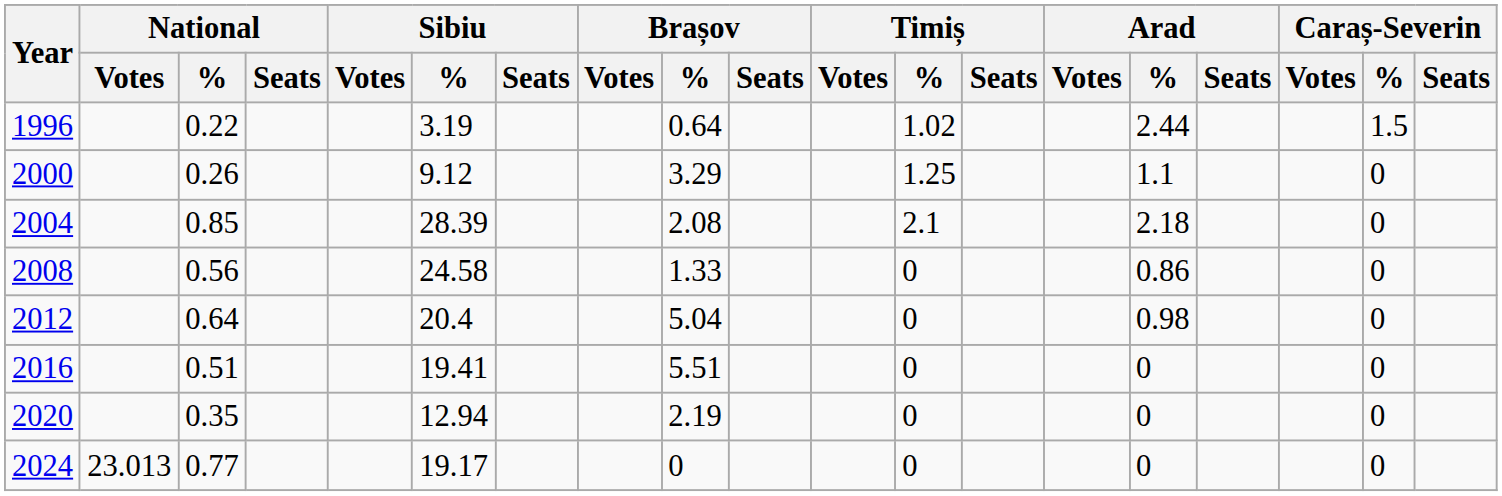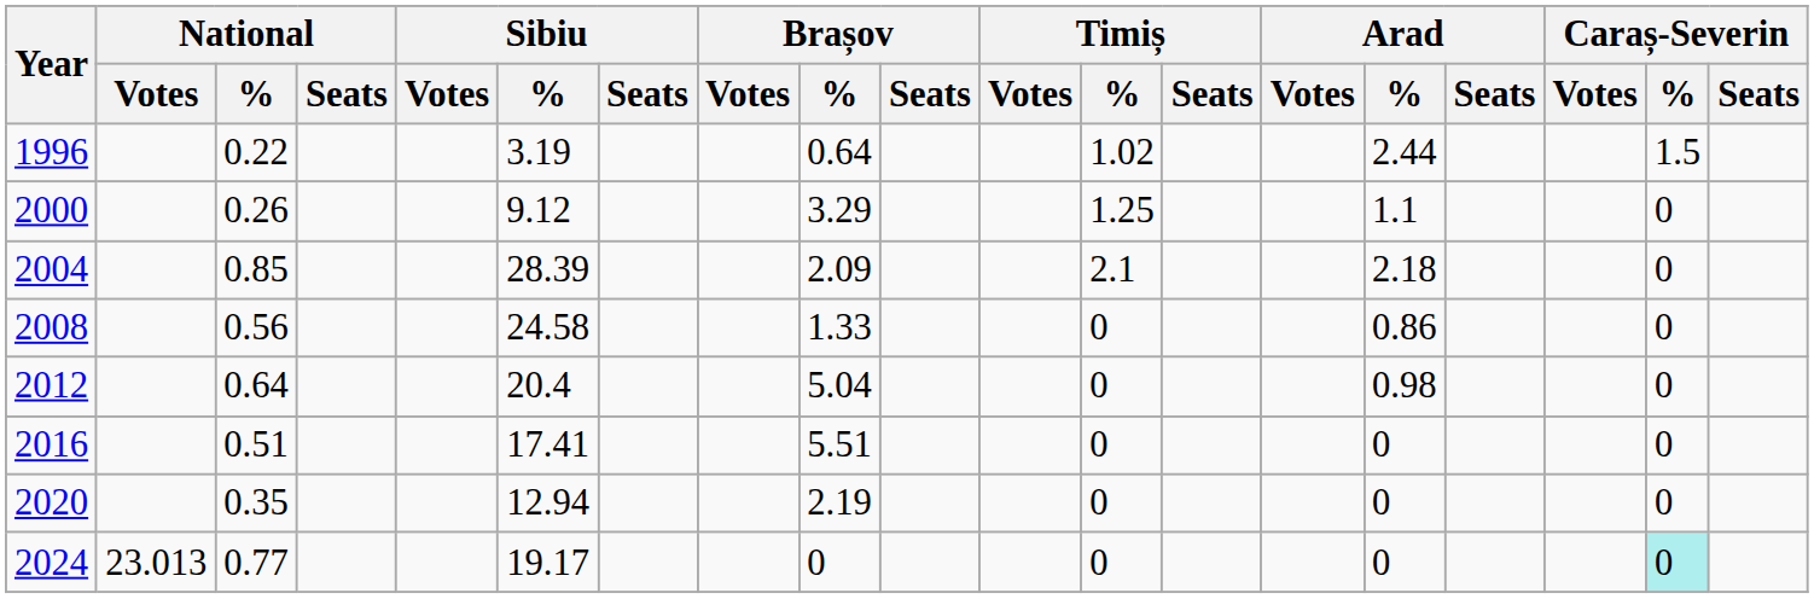 <table class="wikitable">
 <tr>
 <th rowspan="2">Year</th>
 <th colspan="3">National</th>
 <th colspan="3">Sibiu</th>
 <th colspan="3">Brașov</th>
 <th colspan="3">Timiș</th>
 <th colspan="3">Arad</th>
 <th colspan="3">Caraș-Severin</th>
 </tr>
 <tr>
 <th scope="col">Votes</th>
 <th scope="col">%</th>
 <th>Seats</th>
 <th scope="col">Votes</th>
 <th scope="col">%</th>
 <th>Seats</th>
 <th scope="col">Votes</th>
 <th scope="col">%</th>
 <th>Seats</th>
 <th scope="col">Votes</th>
 <th scope="col">%</th>
 <th>Seats</th>
 <th scope="col">Votes</th>
 <th scope="col">%</th>
 <th>Seats</th>
 <th scope="col">Votes</th>
 <th scope="col">%</th>
 <th>Seats</th>
 </tr>
 <tr>
 <td><a href='#'>1996</a></td>
 <td></td>
 <td>0.22</td>
 <td></td>
 <td></td>
 <td>3.19</td>
 <td></td>
 <td></td>
 <td>0.64</td>
 <td></td>
 <td></td>
 <td>1.02</td>
 <td></td>
 <td></td>
 <td>2.44</td>
 <td></td>
 <td></td>
 <td>1.5</td>
 <td></td>
 </tr>
 <tr>
 <td><a href='#'>2000</a></td>
 <td></td>
 <td>0.26</td>
 <td></td>
 <td></td>
 <td>9.12</td>
 <td></td>
 <td></td>
 <td>3.29</td>
 <td></td>
 <td></td>
 <td>1.25</td>
 <td></td>
 <td></td>
 <td>1.1</td>
 <td></td>
 <td></td>
 <td>0</td>
 <td></td>
 </tr>
 <tr>
 <td><a href='#'>2004</a></td>
 <td></td>
 <td>0.85</td>
 <td></td>
 <td></td>
 <td>28.39</td>
 <td></td>
 <td></td>
-<td>2.08</td>
+<td>2.09</td>
 <td></td>
 <td></td>
 <td>2.1</td>
 <td></td>
 <td></td>
 <td>2.18</td>
 <td></td>
 <td></td>
 <td>0</td>
 <td></td>
 </tr>
 <tr>
 <td><a href='#'>2008</a></td>
 <td></td>
 <td>0.56</td>
 <td></td>
 <td></td>
 <td>24.58</td>
 <td></td>
 <td></td>
 <td>1.33</td>
 <td></td>
 <td></td>
 <td>0</td>
 <td></td>
 <td></td>
 <td>0.86</td>
 <td></td>
 <td></td>
 <td>0</td>
 <td></td>
 </tr>
 <tr>
 <td><a href='#'>2012</a></td>
 <td></td>
 <td>0.64</td>
 <td></td>
 <td></td>
 <td>20.4</td>
 <td></td>
 <td></td>
 <td>5.04</td>
 <td></td>
 <td></td>
 <td>0</td>
 <td></td>
 <td></td>
 <td>0.98</td>
 <td></td>
 <td></td>
 <td>0</td>
 <td></td>
 </tr>
 <tr>
 <td><a href='#'>2016</a></td>
 <td></td>
 <td>0.51</td>
 <td></td>
 <td></td>
-<td>19.41</td>
+<td>17.41</td>
 <td></td>
 <td></td>
 <td>5.51</td>
 <td></td>
 <td></td>
 <td>0</td>
 <td></td>
 <td></td>
 <td>0</td>
 <td></td>
 <td></td>
 <td>0</td>
 <td></td>
 </tr>
 <tr>
 <td><a href='#'>2020</a></td>
 <td></td>
 <td>0.35</td>
 <td></td>
 <td></td>
 <td>12.94</td>
 <td></td>
 <td></td>
 <td>2.19</td>
 <td></td>
 <td></td>
 <td>0</td>
 <td></td>
 <td></td>
 <td>0</td>
 <td></td>
 <td></td>
 <td>0</td>
 <td></td>
 </tr>
 <tr>
 <td><a href='#'>2024</a></td>
 <td>23.013</td>
 <td>0.77</td>
 <td></td>
 <td></td>
 <td>19.17</td>
 <td></td>
 <td></td>
 <td>0</td>
 <td></td>
 <td></td>
 <td>0</td>
 <td></td>
 <td></td>
 <td>0</td>
 <td></td>
 <td></td>
-<td>0</td>
+<td style="background: paleturquoise;">0</td>
 <td></td>
 </tr>
 </table>
